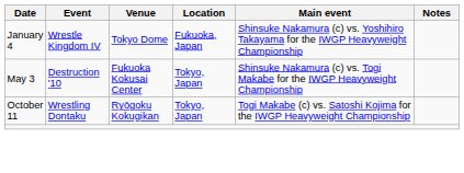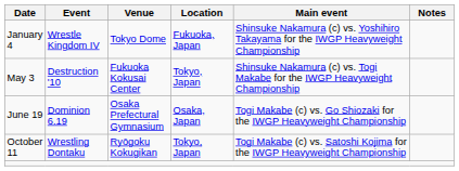 <table class="sortable wikitable succession-box" style="font-size:85%;">
 <tr>
 <th width=8%>Date</th>
 <th width=14%>Event</th>
 <th width=14%>Venue</th>
 <th width=14%>Location</th>
 <th width=40%>Main event</th>
 <th width=14%>Notes</th>
 </tr>
 <tr>
 <td>January 4</td>
 <td><a href='#'>Wrestle Kingdom IV</a></td>
 <td><a href='#'>Tokyo Dome</a></td>
 <td><a href='#'>Fukuoka, Japan</a></td>
 <td><a href='#'>Shinsuke Nakamura</a> (c) vs. <a href='#'>Yoshihiro Takayama</a> for the <a href='#'>IWGP Heavyweight Championship</a></td>
 <td></td>
 </tr>
 <tr>
 <td>May 3</td>
 <td><a href='#'>Destruction '10</a></td>
 <td><a href='#'>Fukuoka Kokusai Center</a></td>
 <td><a href='#'>Tokyo, Japan</a></td>
 <td><a href='#'>Shinsuke Nakamura</a> (c) vs. <a href='#'>Togi Makabe</a> for the <a href='#'>IWGP Heavyweight Championship</a></td>
 <td></td>
 </tr>
 <tr>
+<td>June 19</td>
+<td><a href='#'>Dominion 6.19</a></td>
+<td><a href='#'>Osaka Prefectural Gymnasium</a></td>
+<td><a href='#'>Osaka, Japan</a></td>
+<td><a href='#'>Togi Makabe</a> (c) vs. <a href='#'>Go Shiozaki</a> for the <a href='#'>IWGP Heavyweight Championship</a></td>
+<td></td>
+</tr>
+<tr>
 <td>October 11</td>
 <td><a href='#'>Wrestling Dontaku</a></td>
 <td><a href='#'>Ryōgoku Kokugikan</a></td>
 <td><a href='#'>Tokyo, Japan</a></td>
 <td><a href='#'>Togi Makabe</a> (c)  vs. <a href='#'>Satoshi Kojima</a> for the <a href='#'>IWGP Heavyweight Championship</a></td>
 <td></td>
 </tr>
 <tr>
 <td colspan=6></td>
 </tr>
 </table>
